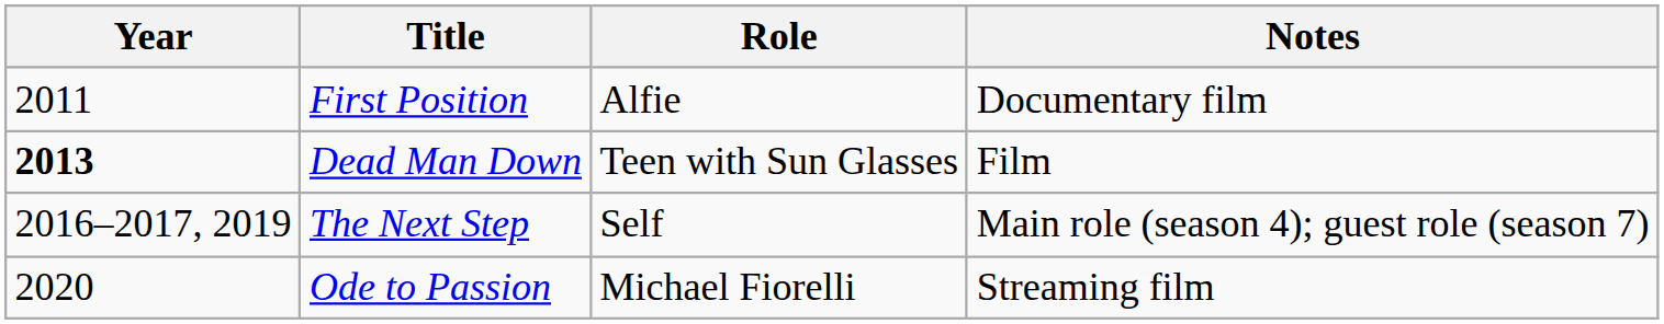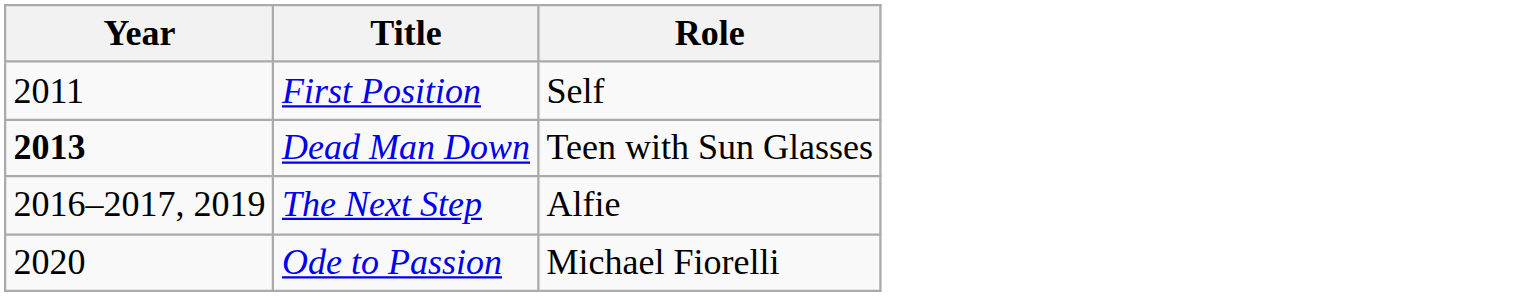 <table class="wikitable">
 <tr>
 <th>Year</th>
 <th>Title</th>
 <th>Role</th>
-<th>Notes</th>
 </tr>
 <tr>
 <td>2011</td>
 <td><em><a href='#'>First Position</a></em></td>
-<td>Alfie</td>
-<td>Documentary film</td>
+<td>Self</td>
 </tr>
 <tr>
 <td><strong>2013</strong></td>
 <td><em><a href='#'>Dead Man Down</a></em></td>
 <td>Teen with Sun Glasses</td>
-<td>Film</td>
 </tr>
 <tr>
 <td>2016–2017, 2019</td>
 <td><em><a href='#'>The Next Step</a></em></td>
-<td>Self</td>
-<td>Main role (season 4); guest role (season 7)</td>
+<td>Alfie</td>
 </tr>
 <tr>
 <td>2020</td>
 <td><em><a href='#'>Ode to Passion</a></em></td>
 <td>Michael Fiorelli</td>
-<td>Streaming film</td>
 </tr>
 </table>
